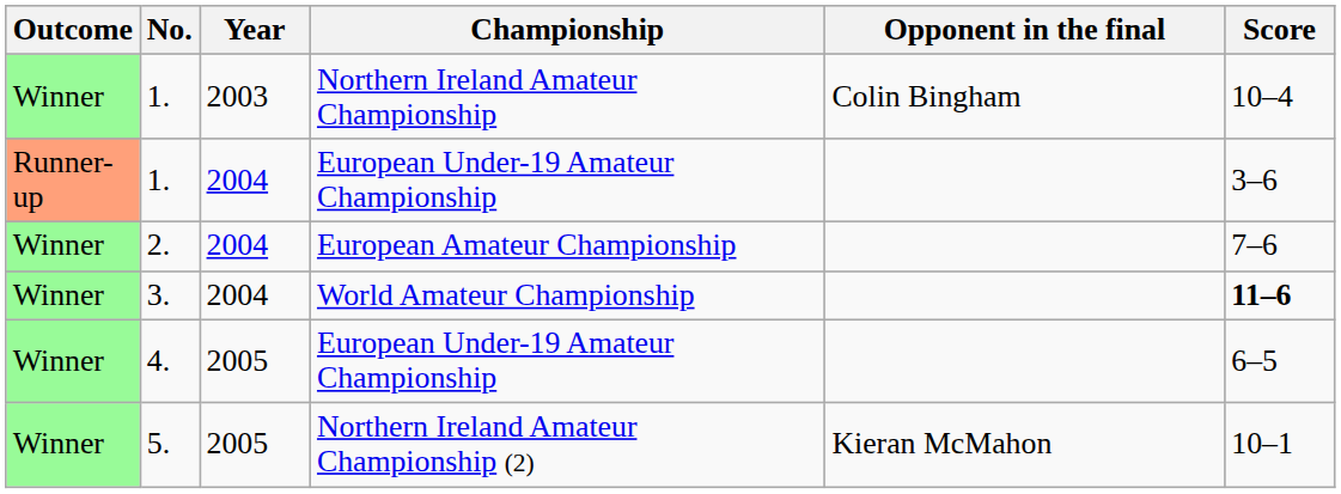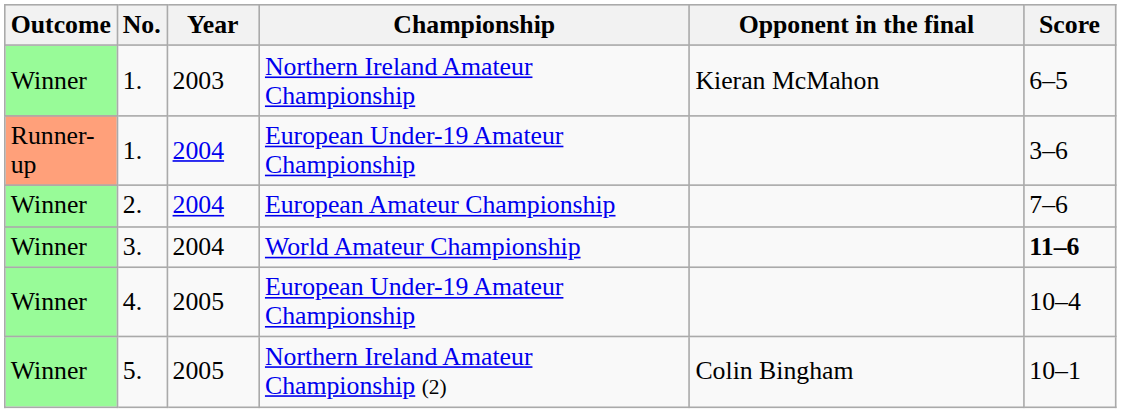 <table class="sortable wikitable">
 <tr>
 <th width="60">Outcome</th>
 <th width="20">No.</th>
 <th width="50">Year</th>
 <th width="260">Championship</th>
 <th width="200">Opponent in the final</th>
 <th width="50">Score</th>
 </tr>
 <tr>
 <td style="background:#98FB98">Winner</td>
 <td>1.</td>
 <td>2003</td>
 <td><a href='#'>Northern Ireland Amateur Championship</a></td>
-<td> Colin Bingham</td>
-<td>10–4</td>
+<td> Kieran McMahon</td>
+<td>6–5</td>
 </tr>
 <tr>
 <td style="background:#ffa07a;">Runner-up</td>
 <td>1.</td>
 <td><a href='#'>2004</a></td>
 <td><a href='#'>European Under-19 Amateur Championship</a></td>
 <td> </td>
 <td>3–6</td>
 </tr>
 <tr>
 <td style="background:#98FB98">Winner</td>
 <td>2.</td>
 <td><a href='#'>2004</a></td>
 <td><a href='#'>European Amateur Championship</a></td>
 <td> </td>
 <td>7–6</td>
 </tr>
 <tr>
 <td style="background:#98FB98">Winner</td>
 <td>3.</td>
 <td>2004</td>
 <td><a href='#'>World Amateur Championship</a></td>
 <td> </td>
 <td><strong>11–6</strong></td>
 </tr>
 <tr>
 <td style="background:#98FB98">Winner</td>
 <td>4.</td>
 <td>2005</td>
 <td><a href='#'>European Under-19 Amateur Championship</a></td>
 <td> </td>
-<td>6–5</td>
+<td>10–4</td>
 </tr>
 <tr>
 <td style="background:#98FB98">Winner</td>
 <td>5.</td>
 <td>2005</td>
 <td><a href='#'>Northern Ireland Amateur Championship</a> <small>(2)</small></td>
-<td> Kieran McMahon</td>
+<td> Colin Bingham</td>
 <td>10–1</td>
 </tr>
 </table>
